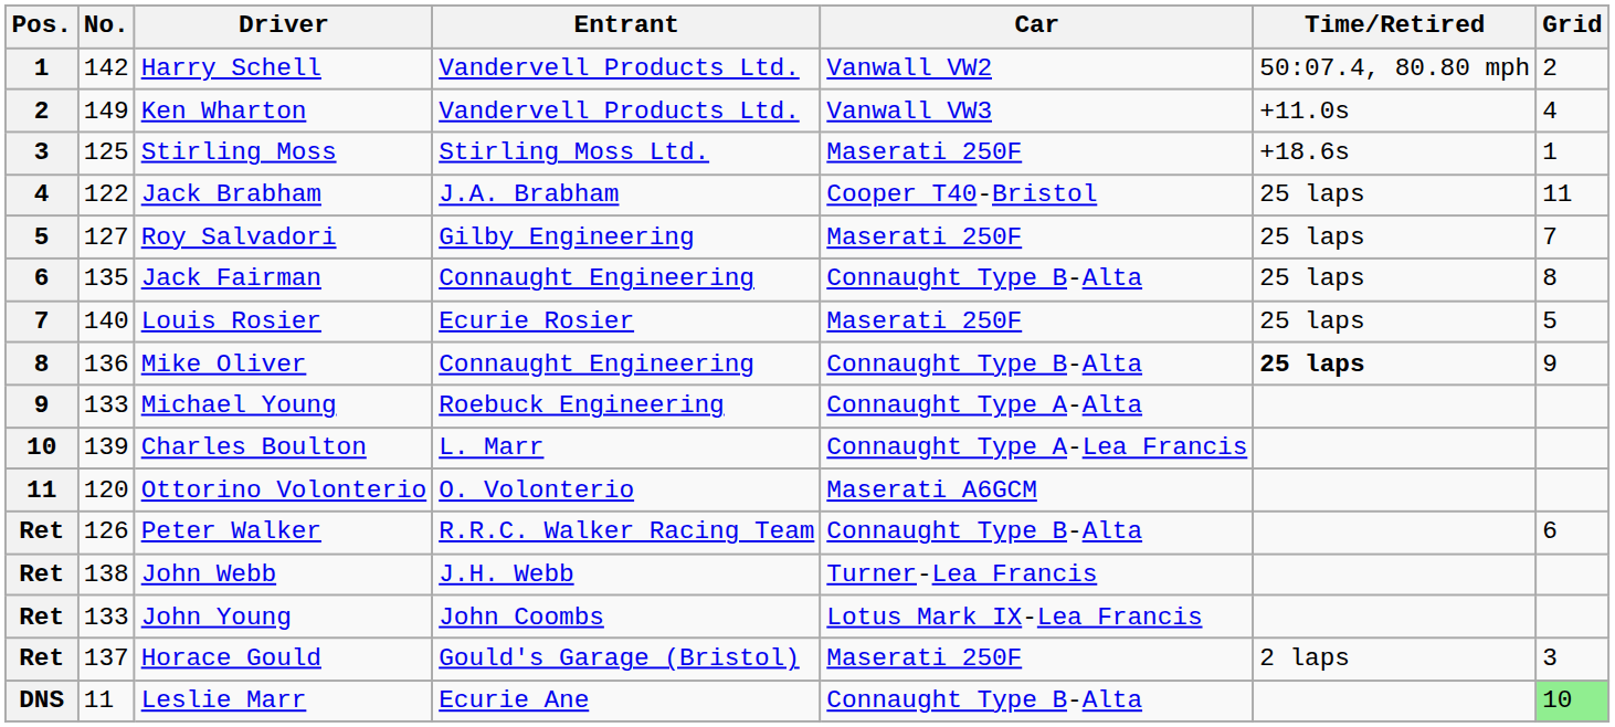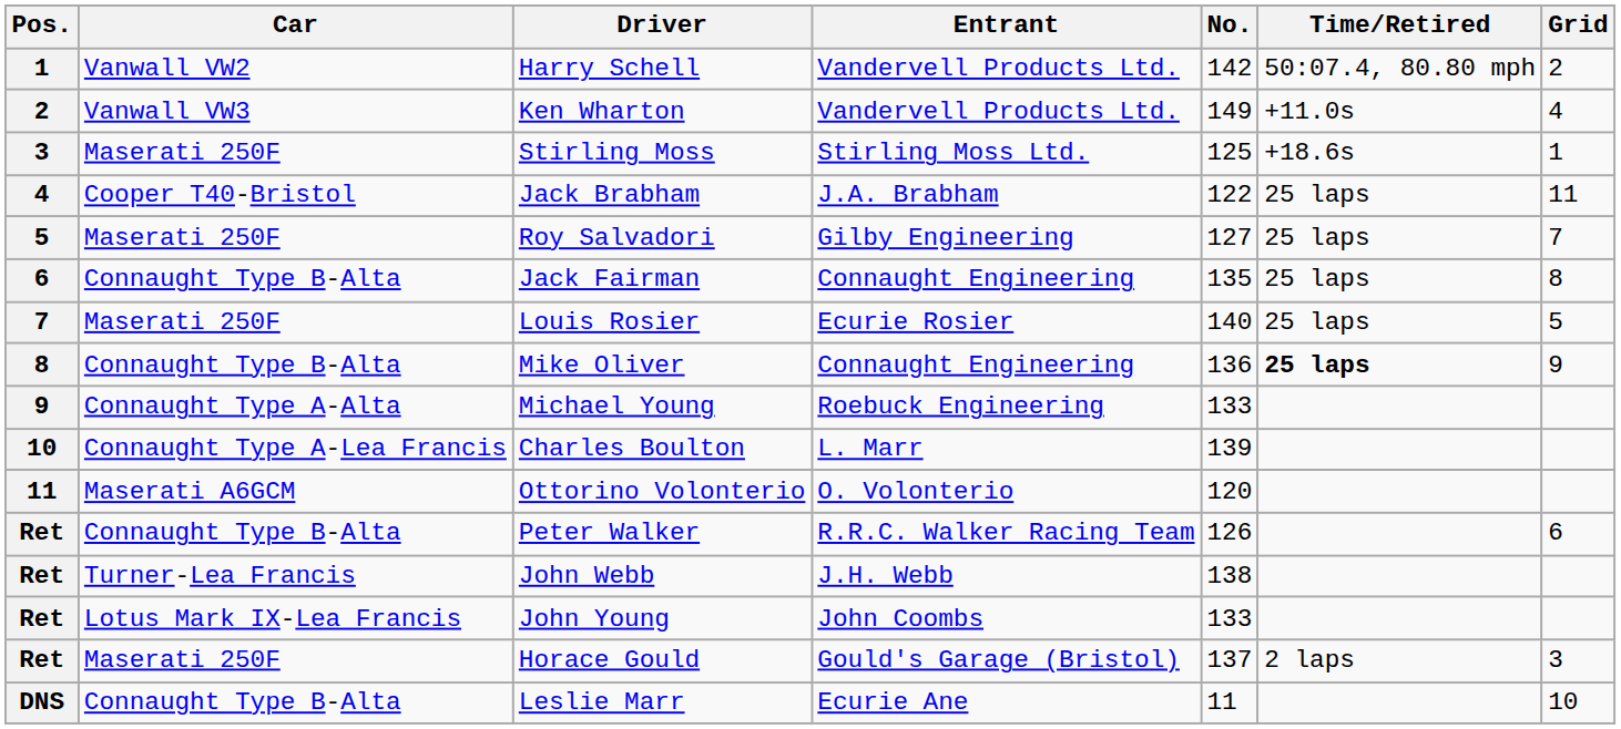 <table class="wikitable" style="font-size: 90%;">
 <tr>
 <th>Pos.</th>
-<th>No.</th>
+<th>Car</th>
 <th>Driver</th>
 <th>Entrant</th>
-<th>Car</th>
+<th>No.</th>
 <th>Time/Retired</th>
 <th>Grid</th>
 </tr>
 <tr>
 <th>1</th>
-<td>142</td>
+<td><a href='#'>Vanwall VW2</a></td>
 <td> <a href='#'>Harry Schell</a></td>
 <td><a href='#'>Vandervell Products Ltd.</a></td>
-<td><a href='#'>Vanwall VW2</a></td>
+<td>142</td>
 <td>50:07.4, 80.80 mph</td>
 <td>2</td>
 </tr>
 <tr>
 <th>2</th>
-<td>149</td>
+<td><a href='#'>Vanwall VW3</a></td>
 <td> <a href='#'>Ken Wharton</a></td>
 <td><a href='#'>Vandervell Products Ltd.</a></td>
-<td><a href='#'>Vanwall VW3</a></td>
+<td>149</td>
 <td>+11.0s</td>
 <td>4</td>
 </tr>
 <tr>
 <th>3</th>
-<td>125</td>
+<td><a href='#'>Maserati 250F</a></td>
 <td> <a href='#'>Stirling Moss</a></td>
 <td><a href='#'>Stirling Moss Ltd.</a></td>
-<td><a href='#'>Maserati 250F</a></td>
+<td>125</td>
 <td>+18.6s</td>
 <td>1</td>
 </tr>
 <tr>
 <th>4</th>
-<td>122</td>
+<td><a href='#'>Cooper T40</a>-<a href='#'>Bristol</a></td>
 <td> <a href='#'>Jack Brabham</a></td>
 <td><a href='#'>J.A. Brabham</a></td>
-<td><a href='#'>Cooper T40</a>-<a href='#'>Bristol</a></td>
+<td>122</td>
 <td>25 laps</td>
 <td>11</td>
 </tr>
 <tr>
 <th>5</th>
-<td>127</td>
+<td><a href='#'>Maserati 250F</a></td>
 <td> <a href='#'>Roy Salvadori</a></td>
 <td><a href='#'>Gilby Engineering</a></td>
-<td><a href='#'>Maserati 250F</a></td>
+<td>127</td>
 <td>25 laps</td>
 <td>7</td>
 </tr>
 <tr>
 <th>6</th>
-<td>135</td>
+<td><a href='#'>Connaught Type B</a>-<a href='#'>Alta</a></td>
 <td> <a href='#'>Jack Fairman</a></td>
 <td><a href='#'>Connaught Engineering</a></td>
-<td><a href='#'>Connaught Type B</a>-<a href='#'>Alta</a></td>
+<td>135</td>
 <td>25 laps</td>
 <td>8</td>
 </tr>
 <tr>
 <th>7</th>
-<td>140</td>
+<td><a href='#'>Maserati 250F</a></td>
 <td> <a href='#'>Louis Rosier</a></td>
 <td><a href='#'>Ecurie Rosier</a></td>
-<td><a href='#'>Maserati 250F</a></td>
+<td>140</td>
 <td>25 laps</td>
 <td>5</td>
 </tr>
 <tr>
 <th>8</th>
-<td>136</td>
+<td><a href='#'>Connaught Type B</a>-<a href='#'>Alta</a></td>
 <td> <a href='#'>Mike Oliver</a></td>
 <td><a href='#'>Connaught Engineering</a></td>
-<td><a href='#'>Connaught Type B</a>-<a href='#'>Alta</a></td>
+<td>136</td>
 <td><strong>25 laps</strong></td>
 <td>9</td>
 </tr>
 <tr>
 <th>9</th>
-<td>133</td>
+<td><a href='#'>Connaught Type A</a>-<a href='#'>Alta</a></td>
 <td> <a href='#'>Michael Young</a></td>
 <td><a href='#'>Roebuck Engineering</a></td>
-<td><a href='#'>Connaught Type A</a>-<a href='#'>Alta</a></td>
+<td>133</td>
 <td></td>
 <td></td>
 </tr>
 <tr>
 <th>10</th>
-<td>139</td>
+<td><a href='#'>Connaught Type A</a>-<a href='#'>Lea Francis</a></td>
 <td> <a href='#'>Charles Boulton</a></td>
 <td><a href='#'>L. Marr</a></td>
-<td><a href='#'>Connaught Type A</a>-<a href='#'>Lea Francis</a></td>
+<td>139</td>
 <td></td>
 <td></td>
 </tr>
 <tr>
 <th>11</th>
-<td>120</td>
+<td><a href='#'>Maserati A6GCM</a></td>
 <td> <a href='#'>Ottorino Volonterio</a></td>
 <td><a href='#'>O. Volonterio</a></td>
-<td><a href='#'>Maserati A6GCM</a></td>
+<td>120</td>
 <td></td>
 <td></td>
 </tr>
 <tr>
 <th>Ret</th>
-<td>126</td>
+<td><a href='#'>Connaught Type B</a>-<a href='#'>Alta</a></td>
 <td> <a href='#'>Peter Walker</a></td>
 <td><a href='#'>R.R.C. Walker Racing Team</a></td>
-<td><a href='#'>Connaught Type B</a>-<a href='#'>Alta</a></td>
+<td>126</td>
 <td></td>
 <td>6</td>
 </tr>
 <tr>
 <th>Ret</th>
-<td>138</td>
+<td><a href='#'>Turner</a>-<a href='#'>Lea Francis</a></td>
 <td> <a href='#'>John Webb</a></td>
 <td><a href='#'>J.H. Webb</a></td>
-<td><a href='#'>Turner</a>-<a href='#'>Lea Francis</a></td>
+<td>138</td>
 <td></td>
 <td></td>
 </tr>
 <tr>
 <th>Ret</th>
-<td>133</td>
+<td><a href='#'>Lotus Mark IX</a>-<a href='#'>Lea Francis</a></td>
 <td> <a href='#'>John Young</a></td>
 <td><a href='#'>John Coombs</a></td>
-<td><a href='#'>Lotus Mark IX</a>-<a href='#'>Lea Francis</a></td>
+<td>133</td>
 <td></td>
 <td></td>
 </tr>
 <tr>
 <th>Ret</th>
-<td>137</td>
+<td><a href='#'>Maserati 250F</a></td>
 <td> <a href='#'>Horace Gould</a></td>
 <td><a href='#'>Gould's Garage (Bristol)</a></td>
-<td><a href='#'>Maserati 250F</a></td>
+<td>137</td>
 <td>2 laps</td>
 <td>3</td>
 </tr>
 <tr>
 <th>DNS</th>
-<td>11</td>
+<td><a href='#'>Connaught Type B</a>-<a href='#'>Alta</a></td>
 <td> <a href='#'>Leslie Marr</a></td>
 <td><a href='#'>Ecurie Ane</a></td>
-<td><a href='#'>Connaught Type B</a>-<a href='#'>Alta</a></td>
+<td>11</td>
 <td></td>
-<td style="background: lightgreen;">10</td>
+<td>10</td>
 </tr>
 </table>
